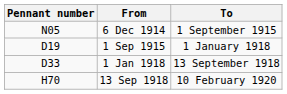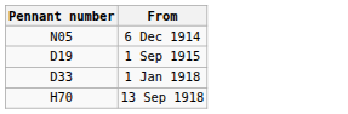 <table class="wikitable" style="text-align:center">
 <tr>
 <th>Pennant number</th>
 <th>From</th>
-<th>To</th>
 </tr>
 <tr>
 <td>N05</td>
 <td>6 Dec 1914</td>
-<td>1 September 1915</td>
 </tr>
 <tr>
 <td>D19</td>
 <td>1 Sep 1915</td>
-<td>1 January 1918</td>
 </tr>
 <tr>
 <td>D33</td>
 <td>1 Jan 1918</td>
-<td>13 September 1918</td>
 </tr>
 <tr>
 <td>H70</td>
 <td>13 Sep 1918</td>
-<td>10 February 1920</td>
 </tr>
 </table>
